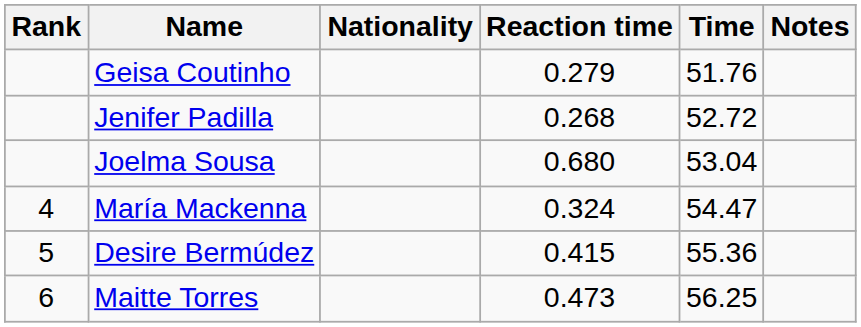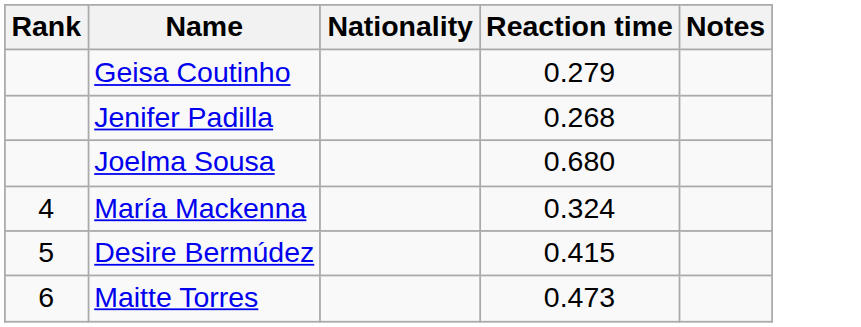 <table class="wikitable sortable" style="text-align:center">
 <tr>
 <th>Rank</th>
 <th>Name</th>
 <th>Nationality</th>
 <th>Reaction time</th>
-<th>Time</th>
 <th>Notes</th>
 </tr>
 <tr>
 <td></td>
 <td align=left><a href='#'>Geisa Coutinho</a></td>
 <td align=left></td>
 <td>0.279</td>
-<td>51.76</td>
 <td></td>
 </tr>
 <tr>
 <td></td>
 <td align=left><a href='#'>Jenifer Padilla</a></td>
 <td align=left></td>
 <td>0.268</td>
-<td>52.72</td>
 <td></td>
 </tr>
 <tr>
 <td></td>
 <td align=left><a href='#'>Joelma Sousa</a></td>
 <td align=left></td>
 <td>0.680</td>
-<td>53.04</td>
 <td></td>
 </tr>
 <tr>
 <td>4</td>
 <td align=left><a href='#'>María Mackenna</a></td>
 <td align=left></td>
 <td>0.324</td>
-<td>54.47</td>
 <td></td>
 </tr>
 <tr>
 <td>5</td>
 <td align=left><a href='#'>Desire Bermúdez</a></td>
 <td align=left></td>
 <td>0.415</td>
-<td>55.36</td>
 <td></td>
 </tr>
 <tr>
 <td>6</td>
 <td align=left><a href='#'>Maitte Torres</a></td>
 <td align=left></td>
 <td>0.473</td>
-<td>56.25</td>
 <td></td>
 </tr>
 </table>
